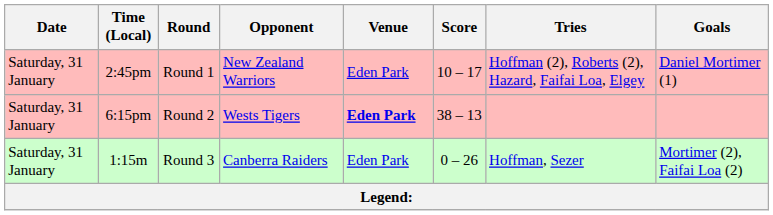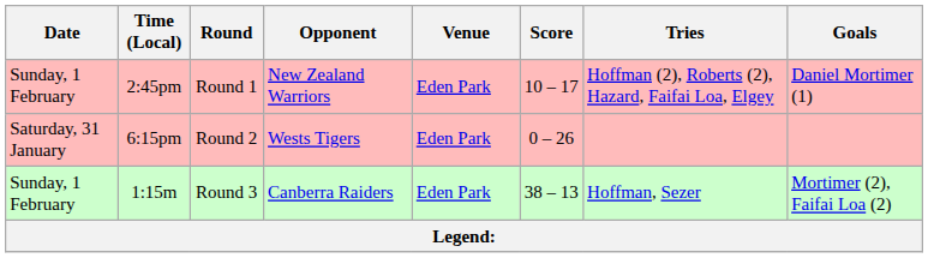 <table class="wikitable" style="font-size:75%;">
 <tr>
 <th width="115">Date</th>
 <th width="50">Time (Local)</th>
 <th width="60">Round</th>
 <th width="170">Opponent</th>
 <th width="130">Venue</th>
 <th width="50">Score</th>
 <th width="285">Tries</th>
 <th width="155">Goals</th>
 </tr>
 <tr bgcolor=#FFBBBB>
-<td>Saturday, 31 January</td>
+<td>Sunday, 1 February</td>
 <td style="text-align:center;">2:45pm</td>
 <td style="text-align:center;">Round 1</td>
 <td> <a href='#'>New Zealand Warriors</a></td>
 <td><a href='#'>Eden Park</a></td>
 <td style="text-align:center;">10 – 17</td>
 <td><a href='#'>Hoffman</a> (2), <a href='#'>Roberts</a> (2), <a href='#'>Hazard</a>, <a href='#'>Faifai Loa</a>, <a href='#'>Elgey</a></td>
 <td><a href='#'>Daniel Mortimer</a> (1)</td>
 </tr>
 <tr bgcolor=#FFBBBB>
 <td>Saturday, 31 January</td>
 <td style="text-align:center;">6:15pm</td>
 <td style="text-align:center;">Round 2</td>
 <td> <a href='#'>Wests Tigers</a></td>
-<td><strong><a href='#'>Eden Park</a></strong></td>
-<td style="text-align:center;">38 – 13</td>
+<td><a href='#'>Eden Park</a></td>
+<td style="text-align:center;">0 – 26</td>
 <td></td>
 <td></td>
 </tr>
 <tr bgcolor=#CCFFCC>
-<td>Saturday, 31 January</td>
+<td>Sunday, 1 February</td>
 <td style="text-align:center;">1:15m</td>
 <td style="text-align:center;">Round 3</td>
 <td> <a href='#'>Canberra Raiders</a></td>
 <td><a href='#'>Eden Park</a></td>
-<td style="text-align:center;">0 – 26</td>
+<td style="text-align:center;">38 – 13</td>
 <td><a href='#'>Hoffman</a>, <a href='#'>Sezer</a></td>
 <td><a href='#'>Mortimer</a> (2), <a href='#'>Faifai Loa</a> (2)</td>
 </tr>
 <tr>
 <th colspan="8"><strong>Legend</strong>:   </th>
 </tr>
 <tr>
 </tr>
 </table>
